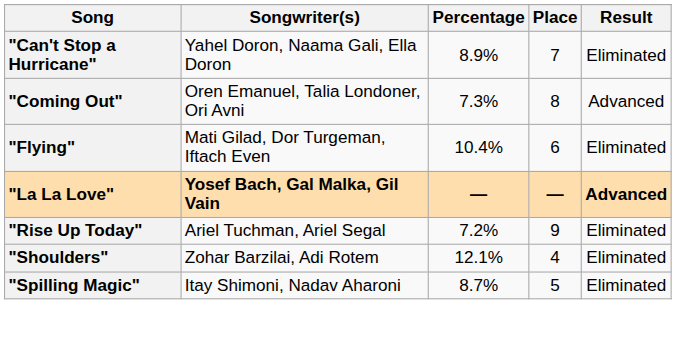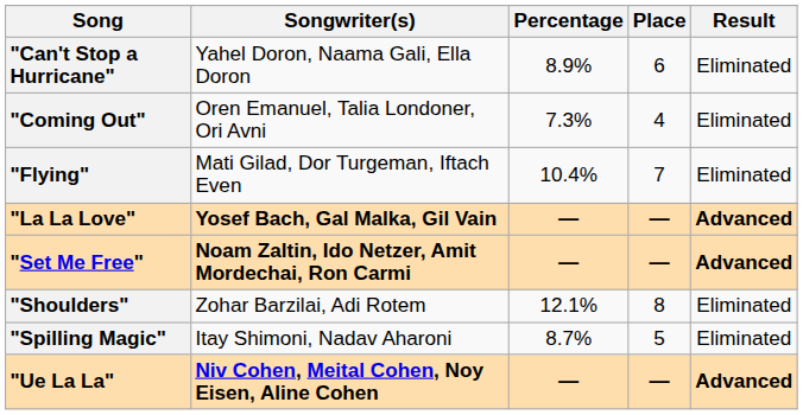 <table class="sortable wikitable plainrowheaders" style="margin: 1em auto 1em auto; text-align:center;">
 <tr>
 </tr>
 <tr>
 <th>Song</th>
 <th class="unsortable">Songwriter(s)</th>
 <th>Percentage</th>
 <th>Place</th>
 <th>Result</th>
 </tr>
 <tr>
 <th scope="row" style="text-align:left">"Can't Stop a Hurricane"</th>
 <td align="left">Yahel Doron, Naama Gali, Ella Doron</td>
 <td>8.9%</td>
-<td>7</td>
+<td>6</td>
 <td>Eliminated</td>
 </tr>
 <tr>
 <th scope="row" style="text-align:left">"Coming Out"</th>
 <td align="left">Oren Emanuel, Talia Londoner, Ori Avni</td>
 <td>7.3%</td>
-<td>8</td>
-<td>Advanced</td>
+<td>4</td>
+<td>Eliminated</td>
 </tr>
 <tr>
 <th scope="row" style="text-align:left">"Flying"</th>
 <td align="left">Mati Gilad, Dor Turgeman, Iftach Even</td>
 <td>10.4%</td>
-<td>6</td>
+<td>7</td>
 <td>Eliminated</td>
 </tr>
 <tr style="font-weight:bold; background:navajowhite;">
 <th scope="row" style="text-align:left; font-weight:bold; background:navajowhite;">"La La Love"</th>
 <td align="left">Yosef Bach, Gal Malka, Gil Vain</td>
 <td data-sort-value="99">—</td>
 <td data-sort-value="1">—</td>
 <td>Advanced</td>
 </tr>
-<tr>
-<th scope="row" style="text-align:left">"Rise Up Today"</th>
-<td align="left">Ariel Tuchman, Ariel Segal</td>
-<td>7.2%</td>
-<td>9</td>
-<td>Eliminated</td>
+<tr style="font-weight:bold; background:navajowhite;">
+<th scope="row" style="text-align:left; font-weight:bold; background:navajowhite;">"<a href='#'>Set Me Free</a>"</th>
+<td align="left">Noam Zaltin, Ido Netzer, Amit Mordechai, Ron Carmi</td>
+<td data-sort-value="98">—</td>
+<td>—</td>
+<td>Advanced</td>
 </tr>
 <tr>
 <th scope="row" style="text-align:left">"Shoulders"</th>
 <td align="left">Zohar Barzilai, Adi Rotem</td>
 <td>12.1%</td>
-<td>4</td>
+<td>8</td>
 <td>Eliminated</td>
 </tr>
 <tr>
 <th scope="row" style="text-align:left">"Spilling Magic"</th>
 <td align="left">Itay Shimoni, Nadav Aharoni</td>
 <td>8.7%</td>
 <td>5</td>
 <td>Eliminated</td>
 </tr>
+<tr style="font-weight:bold; background:navajowhite;">
+<th scope="row" style="text-align:left; font-weight:bold; background:navajowhite;">"Ue La La"</th>
+<td align="left"><a href='#'>Niv Cohen</a>, <a href='#'>Meital Cohen</a>, Noy Eisen, Aline Cohen</td>
+<td data-sort-value="99">—</td>
+<td data-sort-value="1">—</td>
+<td>Advanced</td>
+</tr>
 </table>
